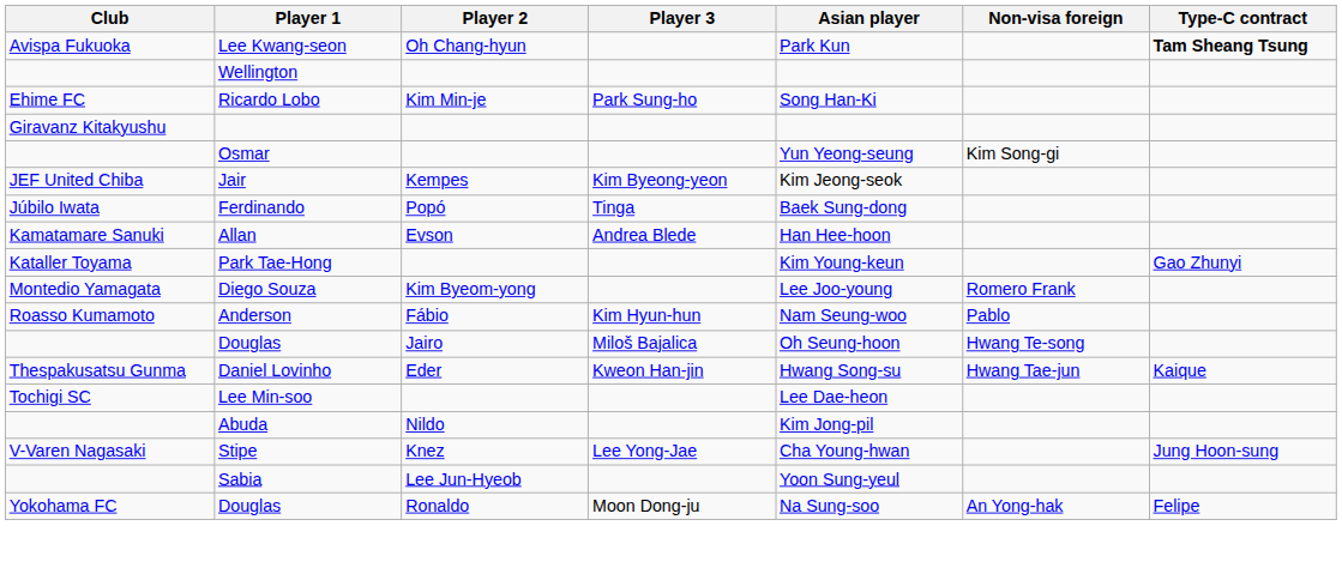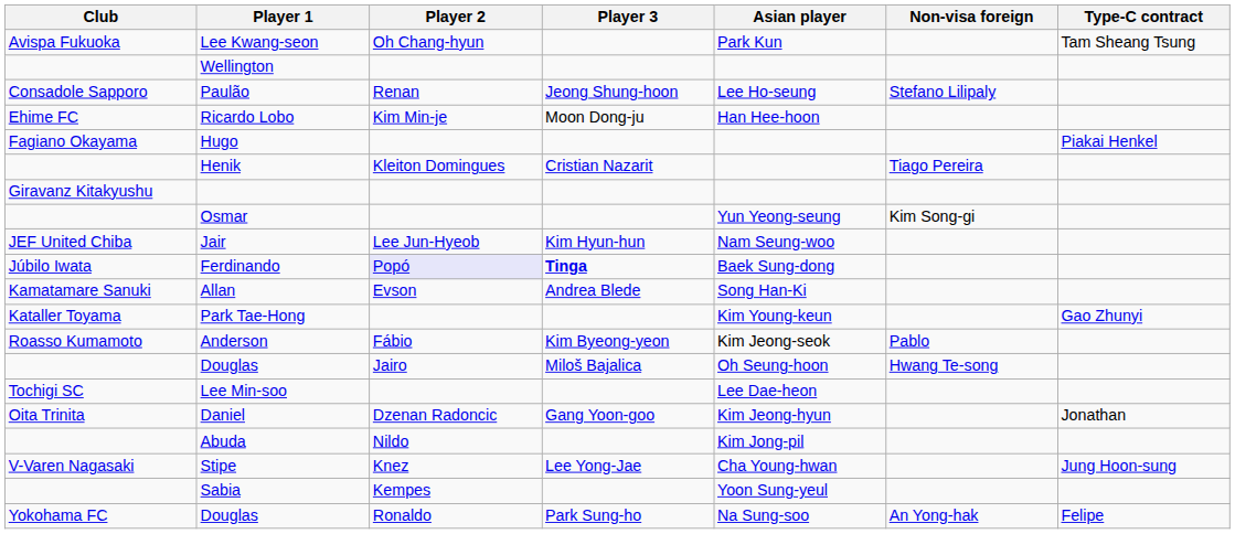 <table class="wikitable">
 <tr>
 <th style="width:190px;">Club</th>
 <th style="width:170px;">Player 1</th>
 <th style="width:170px;">Player 2</th>
 <th style="width:170px;">Player 3</th>
 <th style="width:170px;">Asian player</th>
 <th style="width:170px;">Non-visa foreign</th>
 <th style="width:170px;">Type-C contract</th>
 </tr>
 <tr>
 <td><a href='#'>Avispa Fukuoka</a></td>
 <td> <a href='#'>Lee Kwang-seon</a></td>
 <td> <a href='#'>Oh Chang-hyun</a></td>
 <td></td>
 <td> <a href='#'>Park Kun</a></td>
 <td></td>
-<td><strong> Tam Sheang Tsung</strong></td>
+<td> Tam Sheang Tsung</td>
 </tr>
 <tr>
 <td></td>
 <td> <a href='#'>Wellington</a></td>
 <td></td>
 <td></td>
 <td></td>
 <td></td>
 <td></td>
 </tr>
 <tr>
+<td><a href='#'>Consadole Sapporo</a></td>
+<td> <a href='#'>Paulão</a></td>
+<td> <a href='#'>Renan</a></td>
+<td> <a href='#'>Jeong Shung-hoon</a></td>
+<td> <a href='#'>Lee Ho-seung</a></td>
+<td> <a href='#'>Stefano Lilipaly</a></td>
+<td></td>
+</tr>
+<tr>
 <td><a href='#'>Ehime FC</a></td>
 <td> <a href='#'>Ricardo Lobo</a></td>
 <td> <a href='#'>Kim Min-je</a></td>
-<td> <a href='#'>Park Sung-ho</a></td>
-<td> <a href='#'>Song Han-Ki</a></td>
+<td> Moon Dong-ju</td>
+<td> <a href='#'>Han Hee-hoon</a></td>
 <td></td>
+<td></td>
+</tr>
+<tr>
+<td><a href='#'>Fagiano Okayama</a></td>
+<td> <a href='#'>Hugo</a></td>
+<td></td>
+<td></td>
+<td></td>
+<td></td>
+<td> <a href='#'>Piakai Henkel</a></td>
+</tr>
+<tr>
+<td></td>
+<td> <a href='#'>Henik</a></td>
+<td> <a href='#'>Kleiton Domingues</a></td>
+<td> <a href='#'>Cristian Nazarit</a></td>
+<td></td>
+<td> <a href='#'>Tiago Pereira</a></td>
 <td></td>
 </tr>
 <tr>
 <td><a href='#'>Giravanz Kitakyushu</a></td>
 <td></td>
 <td></td>
 <td></td>
 <td></td>
 <td></td>
 <td></td>
 </tr>
 <tr>
 <td></td>
 <td> <a href='#'>Osmar</a></td>
 <td></td>
 <td></td>
 <td> <a href='#'>Yun Yeong-seung</a></td>
 <td> Kim Song-gi</td>
 <td></td>
 </tr>
 <tr>
 <td><a href='#'>JEF United Chiba</a></td>
 <td> <a href='#'>Jair</a></td>
-<td> <a href='#'>Kempes</a></td>
-<td> <a href='#'>Kim Byeong-yeon</a></td>
-<td> Kim Jeong-seok</td>
+<td> <a href='#'>Lee Jun-Hyeob</a></td>
+<td> <a href='#'>Kim Hyun-hun</a></td>
+<td> <a href='#'>Nam Seung-woo</a></td>
 <td></td>
 <td></td>
 </tr>
 <tr>
 <td><a href='#'>Júbilo Iwata</a></td>
 <td> <a href='#'>Ferdinando</a></td>
-<td> <a href='#'>Popó</a></td>
-<td> <a href='#'>Tinga</a></td>
+<td style="background: lavender;"> <a href='#'>Popó</a></td>
+<td><strong> <a href='#'>Tinga</a></strong></td>
 <td> <a href='#'>Baek Sung-dong</a></td>
 <td></td>
 <td></td>
 </tr>
 <tr>
 <td><a href='#'>Kamatamare Sanuki</a></td>
 <td> <a href='#'>Allan</a></td>
 <td> <a href='#'>Evson</a></td>
 <td> <a href='#'>Andrea Blede</a></td>
-<td> <a href='#'>Han Hee-hoon</a></td>
+<td> <a href='#'>Song Han-Ki</a></td>
 <td></td>
 <td></td>
 </tr>
 <tr>
 <td><a href='#'>Kataller Toyama</a></td>
 <td> <a href='#'>Park Tae-Hong</a></td>
 <td></td>
 <td></td>
 <td> <a href='#'>Kim Young-keun</a></td>
 <td></td>
 <td> <a href='#'>Gao Zhunyi</a></td>
 </tr>
 <tr>
-<td><a href='#'>Montedio Yamagata</a></td>
-<td> <a href='#'>Diego Souza</a></td>
-<td> <a href='#'>Kim Byeom-yong</a></td>
-<td></td>
-<td> <a href='#'>Lee Joo-young</a></td>
-<td> <a href='#'>Romero Frank</a></td>
-<td></td>
-</tr>
-<tr>
 <td><a href='#'>Roasso Kumamoto</a></td>
 <td> <a href='#'>Anderson</a></td>
 <td> <a href='#'>Fábio</a></td>
-<td> <a href='#'>Kim Hyun-hun</a></td>
-<td> <a href='#'>Nam Seung-woo</a></td>
+<td> <a href='#'>Kim Byeong-yeon</a></td>
+<td> Kim Jeong-seok</td>
 <td> <a href='#'>Pablo</a></td>
 <td></td>
 </tr>
 <tr>
 <td></td>
 <td> <a href='#'>Douglas</a></td>
 <td> <a href='#'>Jairo</a></td>
 <td> <a href='#'>Miloš Bajalica</a></td>
 <td> <a href='#'>Oh Seung-hoon</a></td>
 <td> <a href='#'>Hwang Te-song</a></td>
 <td></td>
 </tr>
 <tr>
-<td><a href='#'>Thespakusatsu Gunma</a></td>
-<td> <a href='#'>Daniel Lovinho</a></td>
-<td> <a href='#'>Eder</a></td>
-<td> <a href='#'>Kweon Han-jin</a></td>
-<td> <a href='#'>Hwang Song-su</a></td>
-<td> <a href='#'>Hwang Tae-jun</a></td>
-<td> <a href='#'>Kaique</a></td>
-</tr>
-<tr>
 <td><a href='#'>Tochigi SC</a></td>
 <td> <a href='#'>Lee Min-soo</a></td>
 <td></td>
 <td></td>
 <td> <a href='#'>Lee Dae-heon</a></td>
 <td></td>
 <td></td>
+</tr>
+<tr>
+<td><a href='#'>Oita Trinita</a></td>
+<td> <a href='#'>Daniel</a></td>
+<td> <a href='#'>Dzenan Radoncic</a></td>
+<td> <a href='#'>Gang Yoon-goo</a></td>
+<td> <a href='#'>Kim Jeong-hyun</a></td>
+<td></td>
+<td> Jonathan</td>
 </tr>
 <tr>
 <td></td>
 <td> <a href='#'>Abuda</a></td>
 <td> <a href='#'>Nildo</a></td>
 <td></td>
 <td> <a href='#'>Kim Jong-pil</a></td>
 <td></td>
 <td></td>
 </tr>
 <tr>
 <td><a href='#'>V-Varen Nagasaki</a></td>
 <td> <a href='#'>Stipe</a></td>
 <td> <a href='#'>Knez</a></td>
 <td> <a href='#'>Lee Yong-Jae</a></td>
 <td> <a href='#'>Cha Young-hwan</a></td>
 <td></td>
 <td> <a href='#'>Jung Hoon-sung</a></td>
 </tr>
 <tr>
 <td></td>
 <td> <a href='#'>Sabia</a></td>
-<td> <a href='#'>Lee Jun-Hyeob</a></td>
+<td> <a href='#'>Kempes</a></td>
 <td></td>
 <td> <a href='#'>Yoon Sung-yeul</a></td>
 <td></td>
 <td></td>
 </tr>
 <tr>
 <td><a href='#'>Yokohama FC</a></td>
 <td> <a href='#'>Douglas</a></td>
 <td> <a href='#'>Ronaldo</a></td>
-<td> Moon Dong-ju</td>
+<td> <a href='#'>Park Sung-ho</a></td>
 <td> <a href='#'>Na Sung-soo</a></td>
 <td> <a href='#'>An Yong-hak</a></td>
 <td> <a href='#'>Felipe</a></td>
 </tr>
 </table>
